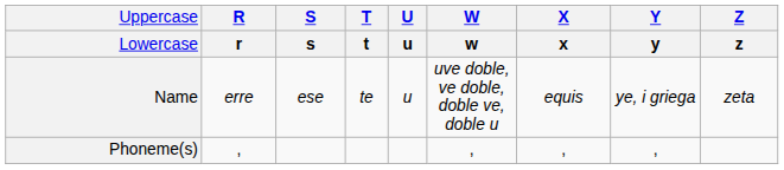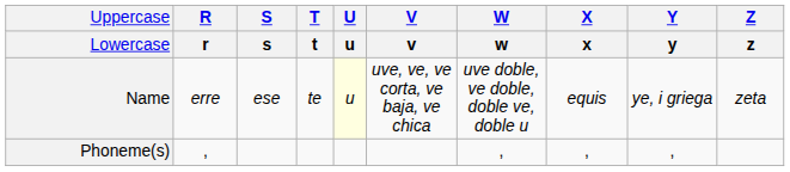 <table class="wikitable" style="text-align:center; min-width:60%; margin-left:5px">
 <tr>
 <th style="font-weight:normal; text-align:right"><a href='#'>Uppercase</a></th>
 <th><a href='#'>R</a></th>
 <th><a href='#'>S</a></th>
 <th><a href='#'>T</a></th>
 <th><a href='#'>U</a></th>
+<th><a href='#'>V</a></th>
 <th><a href='#'>W</a></th>
 <th><a href='#'>X</a></th>
 <th><a href='#'>Y</a></th>
 <th><a href='#'>Z</a></th>
 </tr>
 <tr>
 <th style="font-weight:normal; text-align:right"><a href='#'>Lowercase</a></th>
 <th>r</th>
 <th>s</th>
 <th>t</th>
 <th>u</th>
+<th>v</th>
 <th>w</th>
 <th>x</th>
 <th>y</th>
 <th>z</th>
 </tr>
 <tr>
 <th style="font-weight:normal; text-align:right">Name</th>
 <td><em>erre</em></td>
 <td><em>ese</em></td>
 <td><em>te</em></td>
-<td><em>u</em></td>
+<td style="background: lightyellow;"><em>u</em></td>
+<td style="width:80px"><em>uve, ve, ve corta, ve baja, ve chica</em></td>
 <td style="width:80px"><em>uve doble, ve doble, doble ve, doble u</em></td>
 <td><em>equis</em></td>
 <td style="width:80px"><em>ye, i griega</em></td>
 <td><em>zeta</em></td>
 </tr>
 <tr>
 <th style="font-weight:normal; text-align:right">Phoneme(s)</th>
 <td>, </td>
 <td></td>
 <td></td>
 <td></td>
+<td></td>
 <td>, </td>
 <td>, </td>
 <td>, </td>
 <td></td>
 </tr>
 </table>
